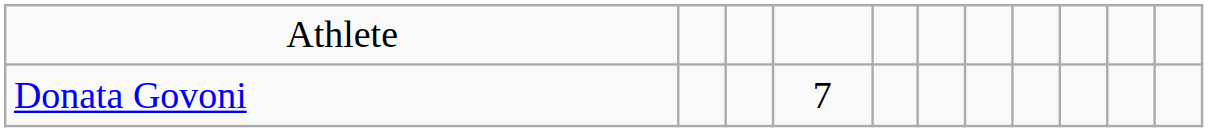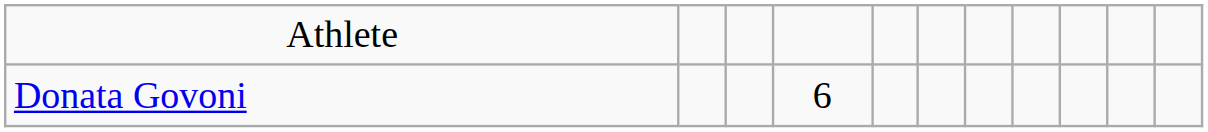 <table class="wikitable" style="text-align: center; font-size:100%" width=40%">
 <tr>
 <td>Athlete</td>
 <td></td>
 <td></td>
 <td></td>
 <td></td>
 <td></td>
 <td></td>
 <td></td>
 <td></td>
 <td></td>
 <td></td>
 </tr>
 <tr>
 <td align=left><a href='#'>Donata Govoni</a></td>
 <td></td>
 <td></td>
-<td>7</td>
+<td>6</td>
 <td></td>
 <td></td>
 <td></td>
 <td></td>
 <td></td>
 <td></td>
 <td></td>
 </tr>
 </table>
